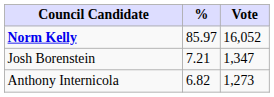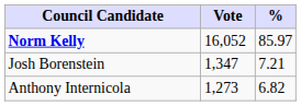 <table class="wikitable sortable">
 <tr>
 <th style="background:#ddf; width:200px;">Council Candidate</th>
+<th style="background:#ddf; width:50px;">Vote</th>
 <th style="background:#ddf; width:30px;">%</th>
-<th style="background:#ddf; width:50px;">Vote</th>
 </tr>
 <tr>
 <td><strong><a href='#'>Norm Kelly</a></strong></td>
+<td>16,052</td>
 <td>85.97</td>
-<td>16,052</td>
 </tr>
 <tr>
 <td>Josh Borenstein</td>
+<td>1,347</td>
 <td>7.21</td>
-<td>1,347</td>
 </tr>
 <tr>
 <td>Anthony Internicola</td>
+<td>1,273</td>
 <td>6.82</td>
-<td>1,273</td>
 </tr>
 </table>
